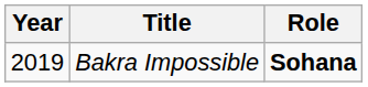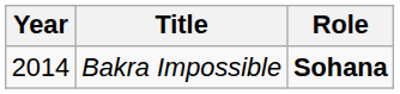 <table class="wikitable sortable plainrowheaders">
 <tr style="text-align:center;">
 <th scope="col">Year</th>
 <th scope="col">Title</th>
 <th scope="col">Role</th>
 </tr>
 <tr>
-<td>2019</td>
+<td>2014</td>
 <td><em>Bakra Impossible</em></td>
 <td><strong>Sohana</strong></td>
 </tr>
 </table>
